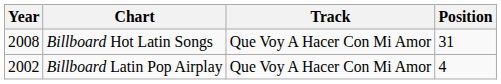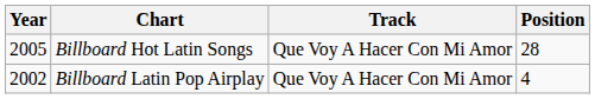 <table class="wikitable">
 <tr>
 <th>Year</th>
 <th>Chart</th>
 <th>Track</th>
 <th>Position</th>
 </tr>
 <tr>
-<td>2008</td>
+<td>2005</td>
 <td><em>Billboard</em> Hot Latin Songs</td>
 <td>Que Voy A Hacer Con Mi Amor</td>
-<td>31</td>
+<td>28</td>
 </tr>
 <tr>
 <td>2002</td>
 <td><em>Billboard</em> Latin Pop Airplay</td>
 <td>Que Voy A Hacer Con Mi Amor</td>
 <td>4</td>
 </tr>
 </table>
